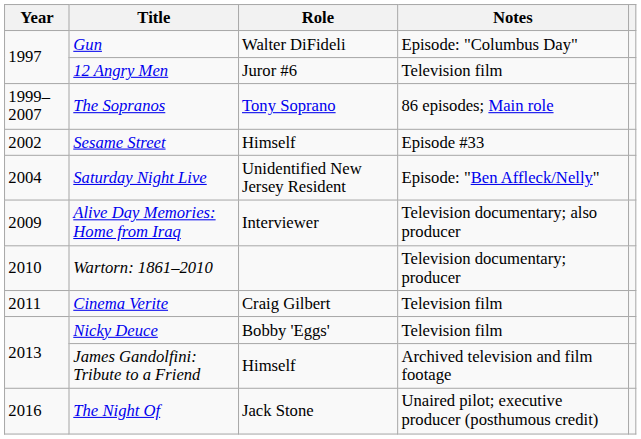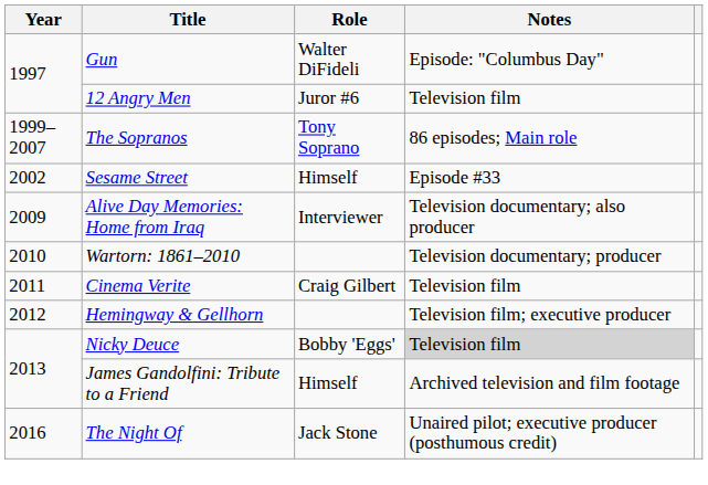 <table class="wikitable sortable">
 <tr>
 <th>Year</th>
 <th>Title</th>
 <th>Role</th>
 <th>Notes</th>
 <th></th>
 </tr>
 <tr>
 <td rowspan="2">1997</td>
 <td><em><a href='#'>Gun</a></em></td>
 <td>Walter DiFideli</td>
 <td>Episode: "Columbus Day"</td>
 <td></td>
 </tr>
 <tr>
 <td><em><a href='#'>12 Angry Men</a></em></td>
 <td>Juror #6</td>
 <td>Television film</td>
 <td></td>
 </tr>
 <tr>
 <td>1999–2007</td>
 <td data-sort-value="Sopranos, The"><em><a href='#'>The Sopranos</a></em></td>
 <td><a href='#'>Tony Soprano</a></td>
 <td>86 episodes; <a href='#'>Main role</a></td>
 <td></td>
 </tr>
 <tr>
 <td>2002</td>
 <td><em><a href='#'>Sesame Street</a></em></td>
 <td>Himself</td>
 <td>Episode #33</td>
 <td></td>
 </tr>
 <tr>
-<td>2004</td>
-<td><em><a href='#'>Saturday Night Live</a></em></td>
-<td>Unidentified New Jersey Resident</td>
-<td>Episode: "<a href='#'>Ben Affleck/Nelly</a>"</td>
-<td></td>
-</tr>
-<tr>
 <td>2009</td>
 <td><em><a href='#'>Alive Day Memories: Home from Iraq</a></em></td>
 <td>Interviewer</td>
 <td>Television documentary; also producer</td>
 <td></td>
 </tr>
 <tr>
 <td>2010</td>
 <td><em>Wartorn: 1861–2010</em></td>
 <td></td>
 <td>Television documentary; producer</td>
 <td></td>
 </tr>
 <tr>
 <td>2011</td>
 <td><em><a href='#'>Cinema Verite</a></em></td>
 <td>Craig Gilbert</td>
 <td>Television film</td>
 <td></td>
 </tr>
 <tr>
+<td>2012</td>
+<td><em><a href='#'>Hemingway & Gellhorn</a></em></td>
+<td></td>
+<td>Television film; executive producer</td>
+<td></td>
+</tr>
+<tr>
 <td rowspan="2">2013</td>
 <td><em><a href='#'>Nicky Deuce</a></em></td>
 <td>Bobby 'Eggs'</td>
-<td>Television film</td>
+<td style="background: lightgrey;">Television film</td>
 <td></td>
 </tr>
 <tr>
 <td><em>James Gandolfini: Tribute to a Friend</em></td>
 <td>Himself</td>
 <td>Archived television and film footage</td>
 <td></td>
 </tr>
 <tr>
 <td>2016</td>
 <td data-sort-value="Night Of, The"><em><a href='#'>The Night Of</a></em></td>
 <td>Jack Stone</td>
 <td>Unaired pilot; executive producer (posthumous credit)</td>
 <td></td>
 </tr>
 </table>
